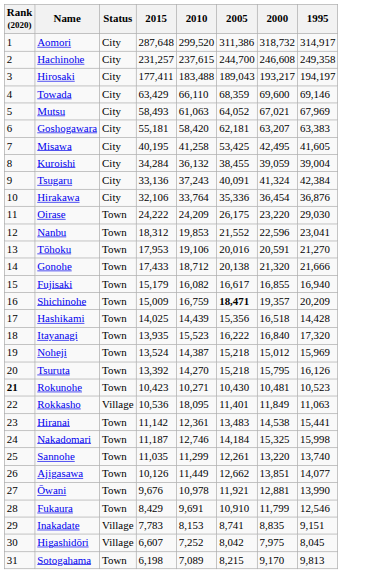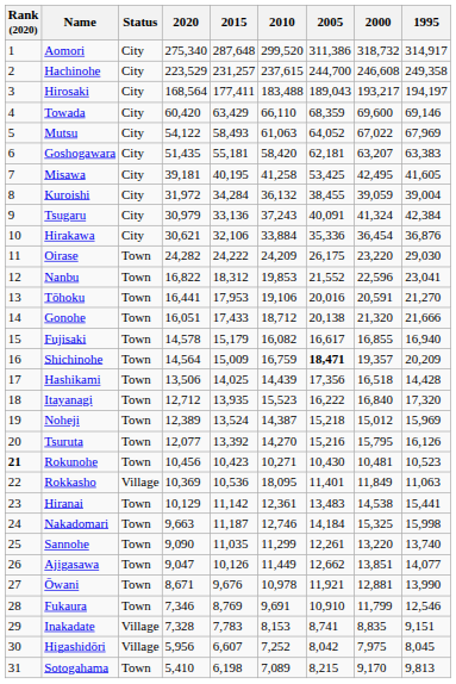 <table class="wikitable sortable">
 <tr>
 <th>Rank<br><small>(2020)</small></th>
 <th>Name</th>
 <th>Status</th>
+<th>2020</th>
 <th>2015</th>
 <th>2010</th>
 <th>2005</th>
 <th>2000</th>
 <th>1995</th>
 </tr>
 <tr>
 <td>1</td>
 <td><a href='#'>Aomori</a></td>
 <td>City</td>
+<td>275,340</td>
 <td>287,648</td>
 <td>299,520</td>
 <td>311,386</td>
 <td>318,732</td>
 <td>314,917</td>
 </tr>
 <tr>
 <td>2</td>
 <td><a href='#'>Hachinohe</a></td>
 <td>City</td>
+<td>223,529</td>
 <td>231,257</td>
 <td>237,615</td>
 <td>244,700</td>
 <td>246,608</td>
 <td>249,358</td>
 </tr>
 <tr>
 <td>3</td>
 <td><a href='#'>Hirosaki</a></td>
 <td>City</td>
+<td>168,564</td>
 <td>177,411</td>
 <td>183,488</td>
 <td>189,043</td>
 <td>193,217</td>
 <td>194,197</td>
 </tr>
 <tr>
 <td>4</td>
 <td><a href='#'>Towada</a></td>
 <td>City</td>
+<td>60,420</td>
 <td>63,429</td>
 <td>66,110</td>
 <td>68,359</td>
 <td>69,600</td>
 <td>69,146</td>
 </tr>
 <tr>
 <td>5</td>
 <td><a href='#'>Mutsu</a></td>
 <td>City</td>
+<td>54,122</td>
 <td>58,493</td>
 <td>61,063</td>
 <td>64,052</td>
-<td>67,021</td>
+<td>67,022</td>
 <td>67,969</td>
 </tr>
 <tr>
 <td>6</td>
 <td><a href='#'>Goshogawara</a></td>
 <td>City</td>
+<td>51,435</td>
 <td>55,181</td>
 <td>58,420</td>
 <td>62,181</td>
 <td>63,207</td>
 <td>63,383</td>
 </tr>
 <tr>
 <td>7</td>
 <td><a href='#'>Misawa</a></td>
 <td>City</td>
+<td>39,181</td>
 <td>40,195</td>
 <td>41,258</td>
 <td>53,425</td>
 <td>42,495</td>
 <td>41,605</td>
 </tr>
 <tr>
 <td>8</td>
 <td><a href='#'>Kuroishi</a></td>
 <td>City</td>
+<td>31,972</td>
 <td>34,284</td>
 <td>36,132</td>
 <td>38,455</td>
 <td>39,059</td>
 <td>39,004</td>
 </tr>
 <tr>
 <td>9</td>
 <td><a href='#'>Tsugaru</a></td>
 <td>City</td>
+<td>30,979</td>
 <td>33,136</td>
 <td>37,243</td>
 <td>40,091</td>
 <td>41,324</td>
 <td>42,384</td>
 </tr>
 <tr>
 <td>10</td>
 <td><a href='#'>Hirakawa</a></td>
 <td>City</td>
+<td>30,621</td>
 <td>32,106</td>
-<td>33,764</td>
+<td>33,884</td>
 <td>35,336</td>
 <td>36,454</td>
 <td>36,876</td>
 </tr>
 <tr>
 <td>11</td>
 <td><a href='#'>Oirase</a></td>
 <td>Town</td>
+<td>24,282</td>
 <td>24,222</td>
 <td>24,209</td>
 <td>26,175</td>
 <td>23,220</td>
 <td>29,030</td>
 </tr>
 <tr>
 <td>12</td>
 <td><a href='#'>Nanbu</a></td>
 <td>Town</td>
+<td>16,822</td>
 <td>18,312</td>
 <td>19,853</td>
 <td>21,552</td>
 <td>22,596</td>
 <td>23,041</td>
 </tr>
 <tr>
 <td>13</td>
 <td><a href='#'>Tōhoku</a></td>
 <td>Town</td>
+<td>16,441</td>
 <td>17,953</td>
 <td>19,106</td>
 <td>20,016</td>
 <td>20,591</td>
 <td>21,270</td>
 </tr>
 <tr>
 <td>14</td>
 <td><a href='#'>Gonohe</a></td>
 <td>Town</td>
+<td>16,051</td>
 <td>17,433</td>
 <td>18,712</td>
 <td>20,138</td>
 <td>21,320</td>
 <td>21,666</td>
 </tr>
 <tr>
 <td>15</td>
 <td><a href='#'>Fujisaki</a></td>
 <td>Town</td>
+<td>14,578</td>
 <td>15,179</td>
 <td>16,082</td>
 <td>16,617</td>
 <td>16,855</td>
 <td>16,940</td>
 </tr>
 <tr>
 <td>16</td>
 <td><a href='#'>Shichinohe</a></td>
 <td>Town</td>
+<td>14,564</td>
 <td>15,009</td>
 <td>16,759</td>
 <td><strong>18,471</strong></td>
 <td>19,357</td>
 <td>20,209</td>
 </tr>
 <tr>
 <td>17</td>
 <td><a href='#'>Hashikami</a></td>
 <td>Town</td>
+<td>13,506</td>
 <td>14,025</td>
 <td>14,439</td>
-<td>15,356</td>
+<td>17,356</td>
 <td>16,518</td>
 <td>14,428</td>
 </tr>
 <tr>
 <td>18</td>
 <td><a href='#'>Itayanagi</a></td>
 <td>Town</td>
+<td>12,712</td>
 <td>13,935</td>
 <td>15,523</td>
 <td>16,222</td>
 <td>16,840</td>
 <td>17,320</td>
 </tr>
 <tr>
 <td>19</td>
 <td><a href='#'>Noheji</a></td>
 <td>Town</td>
+<td>12,389</td>
 <td>13,524</td>
 <td>14,387</td>
 <td>15,218</td>
 <td>15,012</td>
 <td>15,969</td>
 </tr>
 <tr>
 <td>20</td>
 <td><a href='#'>Tsuruta</a></td>
 <td>Town</td>
+<td>12,077</td>
 <td>13,392</td>
 <td>14,270</td>
-<td>15,218</td>
+<td>15,216</td>
 <td>15,795</td>
 <td>16,126</td>
 </tr>
 <tr>
 <td><strong>21</strong></td>
 <td><a href='#'>Rokunohe</a></td>
 <td>Town</td>
+<td>10,456</td>
 <td>10,423</td>
 <td>10,271</td>
 <td>10,430</td>
 <td>10,481</td>
 <td>10,523</td>
 </tr>
 <tr>
 <td>22</td>
 <td><a href='#'>Rokkasho</a></td>
 <td>Village</td>
+<td>10,369</td>
 <td>10,536</td>
 <td>18,095</td>
 <td>11,401</td>
 <td>11,849</td>
 <td>11,063</td>
 </tr>
 <tr>
 <td>23</td>
 <td><a href='#'>Hiranai</a></td>
 <td>Town</td>
+<td>10,129</td>
 <td>11,142</td>
 <td>12,361</td>
 <td>13,483</td>
 <td>14,538</td>
 <td>15,441</td>
 </tr>
 <tr>
 <td>24</td>
 <td><a href='#'>Nakadomari</a></td>
 <td>Town</td>
+<td>9,663</td>
 <td>11,187</td>
 <td>12,746</td>
 <td>14,184</td>
 <td>15,325</td>
 <td>15,998</td>
 </tr>
 <tr>
 <td>25</td>
 <td><a href='#'>Sannohe</a></td>
 <td>Town</td>
+<td>9,090</td>
 <td>11,035</td>
 <td>11,299</td>
 <td>12,261</td>
 <td>13,220</td>
 <td>13,740</td>
 </tr>
 <tr>
 <td>26</td>
 <td><a href='#'>Ajigasawa</a></td>
 <td>Town</td>
+<td>9,047</td>
 <td>10,126</td>
 <td>11,449</td>
 <td>12,662</td>
 <td>13,851</td>
 <td>14,077</td>
 </tr>
 <tr>
 <td>27</td>
 <td><a href='#'>Ōwani</a></td>
 <td>Town</td>
+<td>8,671</td>
 <td>9,676</td>
 <td>10,978</td>
 <td>11,921</td>
 <td>12,881</td>
 <td>13,990</td>
 </tr>
 <tr>
 <td>28</td>
 <td><a href='#'>Fukaura</a></td>
 <td>Town</td>
-<td>8,429</td>
+<td>7,346</td>
+<td>8,769</td>
 <td>9,691</td>
 <td>10,910</td>
 <td>11,799</td>
 <td>12,546</td>
 </tr>
 <tr>
 <td>29</td>
 <td><a href='#'>Inakadate</a></td>
 <td>Village</td>
+<td>7,328</td>
 <td>7,783</td>
 <td>8,153</td>
 <td>8,741</td>
 <td>8,835</td>
 <td>9,151</td>
 </tr>
 <tr>
 <td>30</td>
 <td><a href='#'>Higashidōri</a></td>
 <td>Village</td>
+<td>5,956</td>
 <td>6,607</td>
 <td>7,252</td>
 <td>8,042</td>
 <td>7,975</td>
 <td>8,045</td>
 </tr>
 <tr>
 <td>31</td>
 <td><a href='#'>Sotogahama</a></td>
 <td>Town</td>
+<td>5,410</td>
 <td>6,198</td>
 <td>7,089</td>
 <td>8,215</td>
 <td>9,170</td>
 <td>9,813</td>
 </tr>
 </table>
